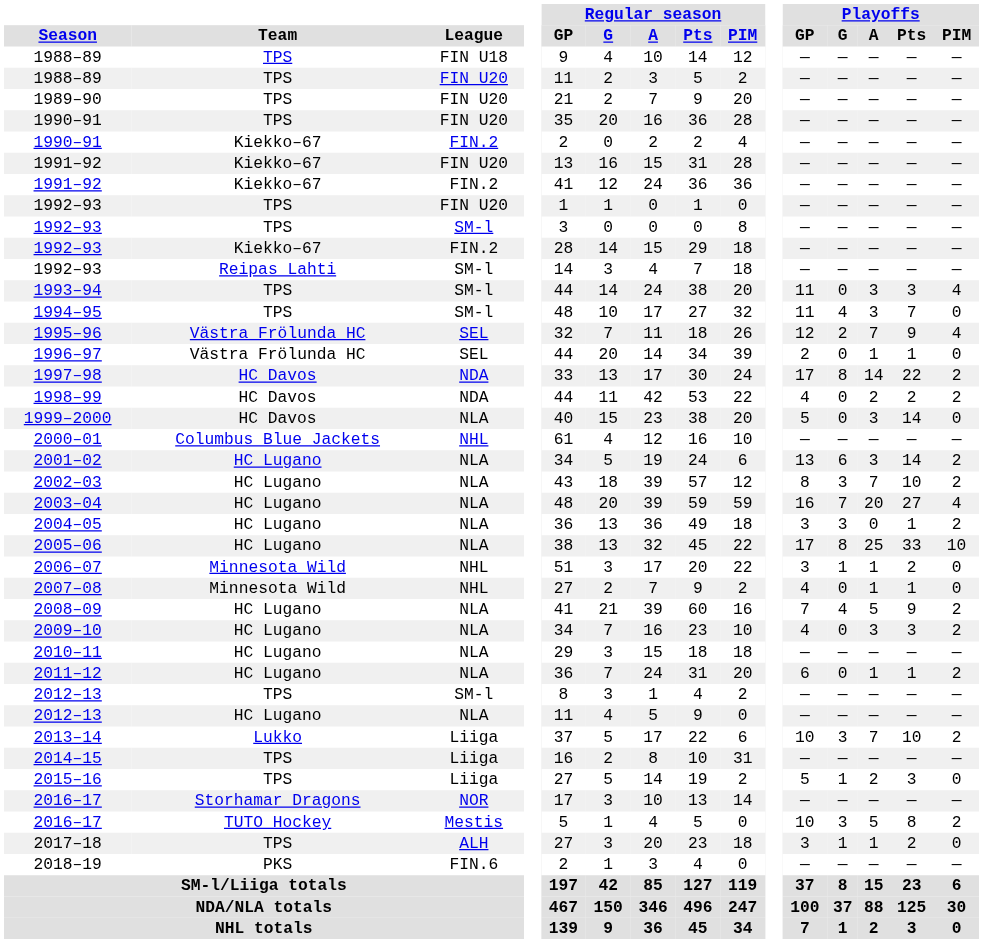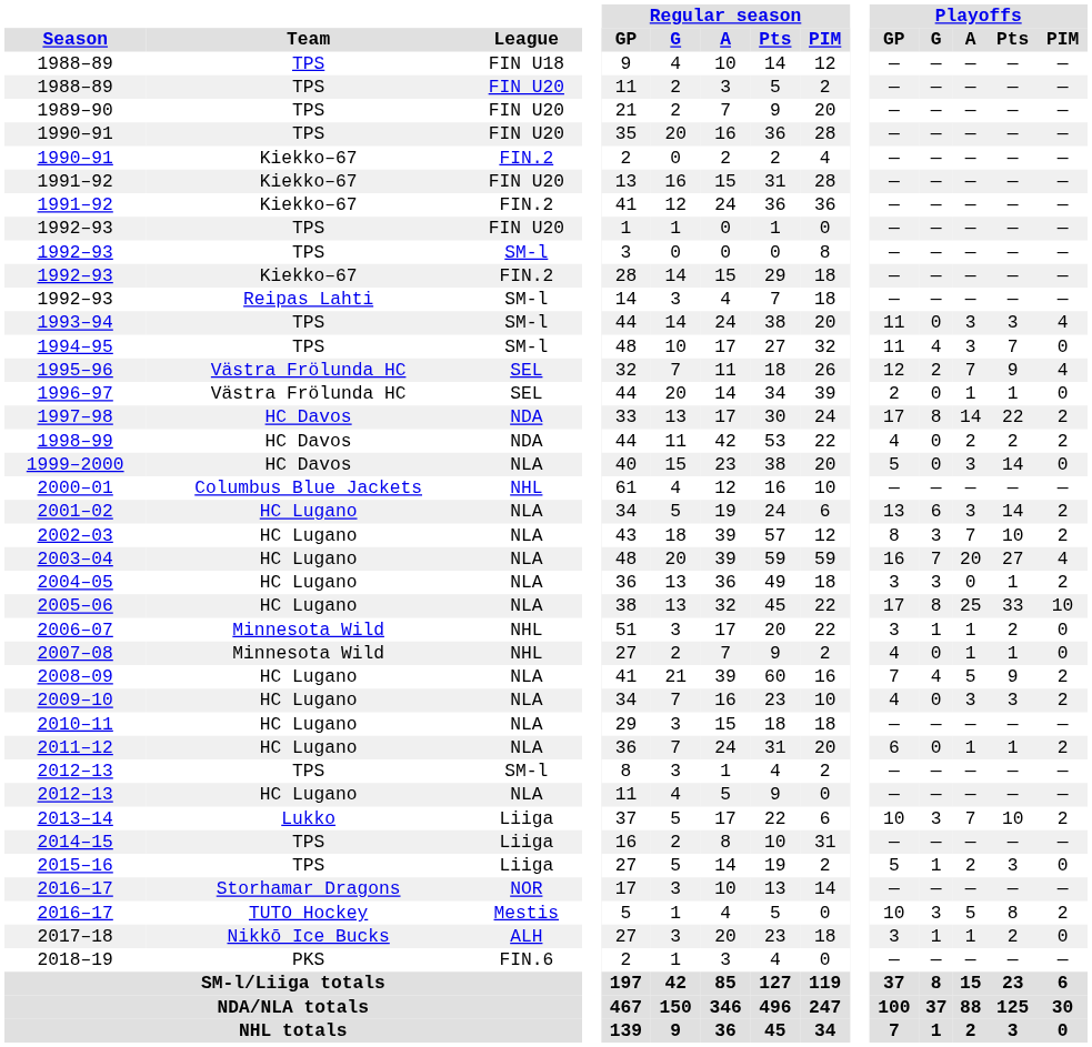 <table border="0" cellpadding="1" cellspacing="0" style="text-align:center; width:60em">
 <tr bgcolor="#e0e0e0">
 <th colspan="3" bgcolor="#ffffff"> </th>
 <th rowspan="99" bgcolor="#ffffff"> </th>
 <th colspan="5"><a href='#'>Regular season</a></th>
 <th rowspan="99" bgcolor="#ffffff"> </th>
 <th colspan="5"><a href='#'>Playoffs</a></th>
 </tr>
 <tr bgcolor="#e0e0e0">
 <th><a href='#'>Season</a></th>
 <th>Team</th>
 <th>League</th>
 <th>GP</th>
 <th><a href='#'>G</a></th>
 <th><a href='#'>A</a></th>
 <th><a href='#'>Pts</a></th>
 <th><a href='#'>PIM</a></th>
 <th>GP</th>
 <th>G</th>
 <th>A</th>
 <th>Pts</th>
 <th>PIM</th>
 </tr>
 <tr>
 <td>1988–89</td>
 <td><a href='#'>TPS</a></td>
 <td>FIN U18</td>
 <td>9</td>
 <td>4</td>
 <td>10</td>
 <td>14</td>
 <td>12</td>
 <td>—</td>
 <td>—</td>
 <td>—</td>
 <td>—</td>
 <td>—</td>
 </tr>
 <tr bgcolor="#f0f0f0">
 <td>1988–89</td>
 <td>TPS</td>
 <td><a href='#'>FIN U20</a></td>
 <td>11</td>
 <td>2</td>
 <td>3</td>
 <td>5</td>
 <td>2</td>
 <td>—</td>
 <td>—</td>
 <td>—</td>
 <td>—</td>
 <td>—</td>
 </tr>
 <tr>
 <td>1989–90</td>
 <td>TPS</td>
 <td>FIN U20</td>
 <td>21</td>
 <td>2</td>
 <td>7</td>
 <td>9</td>
 <td>20</td>
 <td>—</td>
 <td>—</td>
 <td>—</td>
 <td>—</td>
 <td>—</td>
 </tr>
 <tr bgcolor="#f0f0f0">
 <td>1990–91</td>
 <td>TPS</td>
 <td>FIN U20</td>
 <td>35</td>
 <td>20</td>
 <td>16</td>
 <td>36</td>
 <td>28</td>
 <td>—</td>
 <td>—</td>
 <td>—</td>
 <td>—</td>
 <td>—</td>
 </tr>
 <tr>
 <td><a href='#'>1990–91</a></td>
 <td>Kiekko–67</td>
 <td><a href='#'>FIN.2</a></td>
 <td>2</td>
 <td>0</td>
 <td>2</td>
 <td>2</td>
 <td>4</td>
 <td>—</td>
 <td>—</td>
 <td>—</td>
 <td>—</td>
 <td>—</td>
 </tr>
 <tr bgcolor="#f0f0f0">
 <td>1991–92</td>
 <td>Kiekko–67</td>
 <td>FIN U20</td>
 <td>13</td>
 <td>16</td>
 <td>15</td>
 <td>31</td>
 <td>28</td>
 <td>—</td>
 <td>—</td>
 <td>—</td>
 <td>—</td>
 <td>—</td>
 </tr>
 <tr>
 <td><a href='#'>1991–92</a></td>
 <td>Kiekko–67</td>
 <td>FIN.2</td>
 <td>41</td>
 <td>12</td>
 <td>24</td>
 <td>36</td>
 <td>36</td>
 <td>—</td>
 <td>—</td>
 <td>—</td>
 <td>—</td>
 <td>—</td>
 </tr>
 <tr bgcolor="#f0f0f0">
 <td>1992–93</td>
 <td>TPS</td>
 <td>FIN U20</td>
 <td>1</td>
 <td>1</td>
 <td>0</td>
 <td>1</td>
 <td>0</td>
 <td>—</td>
 <td>—</td>
 <td>—</td>
 <td>—</td>
 <td>—</td>
 </tr>
 <tr>
 <td><a href='#'>1992–93</a></td>
 <td>TPS</td>
 <td><a href='#'>SM-l</a></td>
 <td>3</td>
 <td>0</td>
 <td>0</td>
 <td>0</td>
 <td>8</td>
 <td>—</td>
 <td>—</td>
 <td>—</td>
 <td>—</td>
 <td>—</td>
 </tr>
 <tr bgcolor="#f0f0f0">
 <td><a href='#'>1992–93</a></td>
 <td>Kiekko–67</td>
 <td>FIN.2</td>
 <td>28</td>
 <td>14</td>
 <td>15</td>
 <td>29</td>
 <td>18</td>
 <td>—</td>
 <td>—</td>
 <td>—</td>
 <td>—</td>
 <td>—</td>
 </tr>
 <tr>
 <td>1992–93</td>
 <td><a href='#'>Reipas Lahti</a></td>
 <td>SM-l</td>
 <td>14</td>
 <td>3</td>
 <td>4</td>
 <td>7</td>
 <td>18</td>
 <td>—</td>
 <td>—</td>
 <td>—</td>
 <td>—</td>
 <td>—</td>
 </tr>
 <tr bgcolor="#f0f0f0">
 <td><a href='#'>1993–94</a></td>
 <td>TPS</td>
 <td>SM-l</td>
 <td>44</td>
 <td>14</td>
 <td>24</td>
 <td>38</td>
 <td>20</td>
 <td>11</td>
 <td>0</td>
 <td>3</td>
 <td>3</td>
 <td>4</td>
 </tr>
 <tr>
 <td><a href='#'>1994–95</a></td>
 <td>TPS</td>
 <td>SM-l</td>
 <td>48</td>
 <td>10</td>
 <td>17</td>
 <td>27</td>
 <td>32</td>
 <td>11</td>
 <td>4</td>
 <td>3</td>
 <td>7</td>
 <td>0</td>
 </tr>
 <tr bgcolor="#f0f0f0">
 <td><a href='#'>1995–96</a></td>
 <td><a href='#'>Västra Frölunda HC</a></td>
 <td><a href='#'>SEL</a></td>
 <td>32</td>
 <td>7</td>
 <td>11</td>
 <td>18</td>
 <td>26</td>
 <td>12</td>
 <td>2</td>
 <td>7</td>
 <td>9</td>
 <td>4</td>
 </tr>
 <tr>
 <td><a href='#'>1996–97</a></td>
 <td>Västra Frölunda HC</td>
 <td>SEL</td>
 <td>44</td>
 <td>20</td>
 <td>14</td>
 <td>34</td>
 <td>39</td>
 <td>2</td>
 <td>0</td>
 <td>1</td>
 <td>1</td>
 <td>0</td>
 </tr>
 <tr bgcolor="#f0f0f0">
 <td><a href='#'>1997–98</a></td>
 <td><a href='#'>HC Davos</a></td>
 <td><a href='#'>NDA</a></td>
 <td>33</td>
 <td>13</td>
 <td>17</td>
 <td>30</td>
 <td>24</td>
 <td>17</td>
 <td>8</td>
 <td>14</td>
 <td>22</td>
 <td>2</td>
 </tr>
 <tr>
 <td><a href='#'>1998–99</a></td>
 <td>HC Davos</td>
 <td>NDA</td>
 <td>44</td>
 <td>11</td>
 <td>42</td>
 <td>53</td>
 <td>22</td>
 <td>4</td>
 <td>0</td>
 <td>2</td>
 <td>2</td>
 <td>2</td>
 </tr>
 <tr bgcolor="#f0f0f0">
 <td><a href='#'>1999–2000</a></td>
 <td>HC Davos</td>
 <td>NLA</td>
 <td>40</td>
 <td>15</td>
 <td>23</td>
 <td>38</td>
 <td>20</td>
 <td>5</td>
 <td>0</td>
 <td>3</td>
 <td>14</td>
 <td>0</td>
 </tr>
 <tr>
 <td><a href='#'>2000–01</a></td>
 <td><a href='#'>Columbus Blue Jackets</a></td>
 <td><a href='#'>NHL</a></td>
 <td>61</td>
 <td>4</td>
 <td>12</td>
 <td>16</td>
 <td>10</td>
 <td>—</td>
 <td>—</td>
 <td>—</td>
 <td>—</td>
 <td>—</td>
 </tr>
 <tr bgcolor="#f0f0f0">
 <td><a href='#'>2001–02</a></td>
 <td><a href='#'>HC Lugano</a></td>
 <td>NLA</td>
 <td>34</td>
 <td>5</td>
 <td>19</td>
 <td>24</td>
 <td>6</td>
 <td>13</td>
 <td>6</td>
 <td>3</td>
 <td>14</td>
 <td>2</td>
 </tr>
 <tr>
 <td><a href='#'>2002–03</a></td>
 <td>HC Lugano</td>
 <td>NLA</td>
 <td>43</td>
 <td>18</td>
 <td>39</td>
 <td>57</td>
 <td>12</td>
 <td>8</td>
 <td>3</td>
 <td>7</td>
 <td>10</td>
 <td>2</td>
 </tr>
 <tr bgcolor="#f0f0f0">
 <td><a href='#'>2003–04</a></td>
 <td>HC Lugano</td>
 <td>NLA</td>
 <td>48</td>
 <td>20</td>
 <td>39</td>
 <td>59</td>
 <td>59</td>
 <td>16</td>
 <td>7</td>
 <td>20</td>
 <td>27</td>
 <td>4</td>
 </tr>
 <tr>
 <td><a href='#'>2004–05</a></td>
 <td>HC Lugano</td>
 <td>NLA</td>
 <td>36</td>
 <td>13</td>
 <td>36</td>
 <td>49</td>
 <td>18</td>
 <td>3</td>
 <td>3</td>
 <td>0</td>
 <td>1</td>
 <td>2</td>
 </tr>
 <tr bgcolor="#f0f0f0">
 <td><a href='#'>2005–06</a></td>
 <td>HC Lugano</td>
 <td>NLA</td>
 <td>38</td>
 <td>13</td>
 <td>32</td>
 <td>45</td>
 <td>22</td>
 <td>17</td>
 <td>8</td>
 <td>25</td>
 <td>33</td>
 <td>10</td>
 </tr>
 <tr>
 <td><a href='#'>2006–07</a></td>
 <td><a href='#'>Minnesota Wild</a></td>
 <td>NHL</td>
 <td>51</td>
 <td>3</td>
 <td>17</td>
 <td>20</td>
 <td>22</td>
 <td>3</td>
 <td>1</td>
 <td>1</td>
 <td>2</td>
 <td>0</td>
 </tr>
 <tr bgcolor="#f0f0f0">
 <td><a href='#'>2007–08</a></td>
 <td>Minnesota Wild</td>
 <td>NHL</td>
 <td>27</td>
 <td>2</td>
 <td>7</td>
 <td>9</td>
 <td>2</td>
 <td>4</td>
 <td>0</td>
 <td>1</td>
 <td>1</td>
 <td>0</td>
 </tr>
 <tr>
 <td><a href='#'>2008–09</a></td>
 <td>HC Lugano</td>
 <td>NLA</td>
 <td>41</td>
 <td>21</td>
 <td>39</td>
 <td>60</td>
 <td>16</td>
 <td>7</td>
 <td>4</td>
 <td>5</td>
 <td>9</td>
 <td>2</td>
 </tr>
 <tr bgcolor="#f0f0f0">
 <td><a href='#'>2009–10</a></td>
 <td>HC Lugano</td>
 <td>NLA</td>
 <td>34</td>
 <td>7</td>
 <td>16</td>
 <td>23</td>
 <td>10</td>
 <td>4</td>
 <td>0</td>
 <td>3</td>
 <td>3</td>
 <td>2</td>
 </tr>
 <tr>
 <td><a href='#'>2010–11</a></td>
 <td>HC Lugano</td>
 <td>NLA</td>
 <td>29</td>
 <td>3</td>
 <td>15</td>
 <td>18</td>
 <td>18</td>
 <td>—</td>
 <td>—</td>
 <td>—</td>
 <td>—</td>
 <td>—</td>
 </tr>
 <tr bgcolor="#f0f0f0">
 <td><a href='#'>2011–12</a></td>
 <td>HC Lugano</td>
 <td>NLA</td>
 <td>36</td>
 <td>7</td>
 <td>24</td>
 <td>31</td>
 <td>20</td>
 <td>6</td>
 <td>0</td>
 <td>1</td>
 <td>1</td>
 <td>2</td>
 </tr>
 <tr>
 <td><a href='#'>2012–13</a></td>
 <td>TPS</td>
 <td>SM-l</td>
 <td>8</td>
 <td>3</td>
 <td>1</td>
 <td>4</td>
 <td>2</td>
 <td>—</td>
 <td>—</td>
 <td>—</td>
 <td>—</td>
 <td>—</td>
 </tr>
 <tr bgcolor="#f0f0f0">
 <td><a href='#'>2012–13</a></td>
 <td>HC Lugano</td>
 <td>NLA</td>
 <td>11</td>
 <td>4</td>
 <td>5</td>
 <td>9</td>
 <td>0</td>
 <td>—</td>
 <td>—</td>
 <td>—</td>
 <td>—</td>
 <td>—</td>
 </tr>
 <tr>
 <td><a href='#'>2013–14</a></td>
 <td><a href='#'>Lukko</a></td>
 <td>Liiga</td>
 <td>37</td>
 <td>5</td>
 <td>17</td>
 <td>22</td>
 <td>6</td>
 <td>10</td>
 <td>3</td>
 <td>7</td>
 <td>10</td>
 <td>2</td>
 </tr>
 <tr bgcolor="#f0f0f0">
 <td><a href='#'>2014–15</a></td>
 <td>TPS</td>
 <td>Liiga</td>
 <td>16</td>
 <td>2</td>
 <td>8</td>
 <td>10</td>
 <td>31</td>
 <td>—</td>
 <td>—</td>
 <td>—</td>
 <td>—</td>
 <td>—</td>
 </tr>
 <tr>
 <td><a href='#'>2015–16</a></td>
 <td>TPS</td>
 <td>Liiga</td>
 <td>27</td>
 <td>5</td>
 <td>14</td>
 <td>19</td>
 <td>2</td>
 <td>5</td>
 <td>1</td>
 <td>2</td>
 <td>3</td>
 <td>0</td>
 </tr>
 <tr bgcolor="#f0f0f0">
 <td><a href='#'>2016–17</a></td>
 <td><a href='#'>Storhamar Dragons</a></td>
 <td><a href='#'>NOR</a></td>
 <td>17</td>
 <td>3</td>
 <td>10</td>
 <td>13</td>
 <td>14</td>
 <td>—</td>
 <td>—</td>
 <td>—</td>
 <td>—</td>
 <td>—</td>
 </tr>
 <tr>
 <td><a href='#'>2016–17</a></td>
 <td><a href='#'>TUTO Hockey</a></td>
 <td><a href='#'>Mestis</a></td>
 <td>5</td>
 <td>1</td>
 <td>4</td>
 <td>5</td>
 <td>0</td>
 <td>10</td>
 <td>3</td>
 <td>5</td>
 <td>8</td>
 <td>2</td>
 </tr>
 <tr bgcolor="#f0f0f0">
 <td>2017–18</td>
-<td>TPS</td>
+<td><a href='#'>Nikkō Ice Bucks</a></td>
 <td><a href='#'>ALH</a></td>
 <td>27</td>
 <td>3</td>
 <td>20</td>
 <td>23</td>
 <td>18</td>
 <td>3</td>
 <td>1</td>
 <td>1</td>
 <td>2</td>
 <td>0</td>
 </tr>
 <tr>
 <td>2018–19</td>
 <td>PKS</td>
 <td>FIN.6</td>
 <td>2</td>
 <td>1</td>
 <td>3</td>
 <td>4</td>
 <td>0</td>
 <td>—</td>
 <td>—</td>
 <td>—</td>
 <td>—</td>
 <td>—</td>
 </tr>
 <tr bgcolor="#e0e0e0">
 <th colspan="3">SM-l/Liiga totals</th>
 <th>197</th>
 <th>42</th>
 <th>85</th>
 <th>127</th>
 <th>119</th>
 <th>37</th>
 <th>8</th>
 <th>15</th>
 <th>23</th>
 <th>6</th>
 </tr>
 <tr bgcolor="#e0e0e0">
 <th colspan="3">NDA/NLA totals</th>
 <th>467</th>
 <th>150</th>
 <th>346</th>
 <th>496</th>
 <th>247</th>
 <th>100</th>
 <th>37</th>
 <th>88</th>
 <th>125</th>
 <th>30</th>
 </tr>
 <tr bgcolor="#e0e0e0">
 <th colspan="3">NHL totals</th>
 <th>139</th>
 <th>9</th>
 <th>36</th>
 <th>45</th>
 <th>34</th>
 <th>7</th>
 <th>1</th>
 <th>2</th>
 <th>3</th>
 <th>0</th>
 </tr>
 </table>
